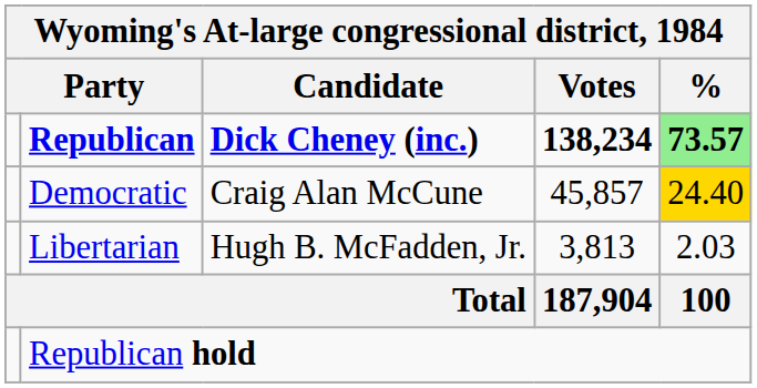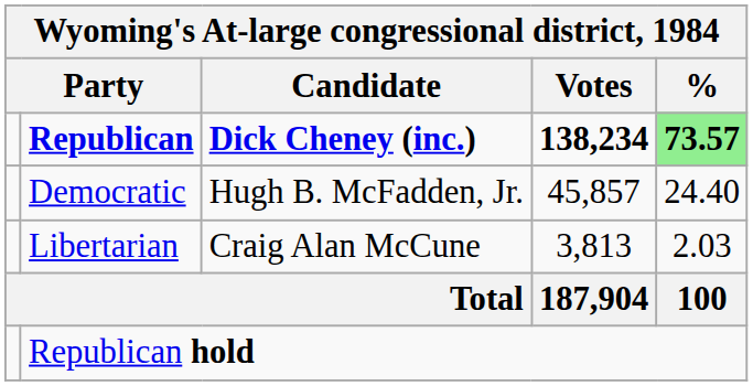 <table class=wikitable>
 <tr>
 <th colspan = 6>Wyoming's At-large congressional district, 1984</th>
 </tr>
 <tr>
 <th colspan=2>Party</th>
 <th>Candidate</th>
 <th>Votes</th>
 <th>%</th>
 </tr>
 <tr>
 <td></td>
 <td><strong><a href='#'>Republican</a></strong></td>
 <td><strong><a href='#'>Dick Cheney</a> (<a href='#'>inc.</a>)</strong></td>
 <td align=center><strong>138,234</strong></td>
 <td align=center style="background: lightgreen;"><strong>73.57</strong></td>
 </tr>
 <tr>
 <td></td>
 <td><a href='#'>Democratic</a></td>
-<td>Craig Alan McCune</td>
+<td>Hugh B. McFadden, Jr.</td>
 <td align=center>45,857</td>
-<td align=center style="background: gold;">24.40</td>
+<td align=center>24.40</td>
 </tr>
 <tr>
 <td></td>
 <td><a href='#'>Libertarian</a></td>
-<td>Hugh B. McFadden, Jr.</td>
+<td>Craig Alan McCune</td>
 <td align=center>3,813</td>
 <td align=center>2.03</td>
 </tr>
 <tr>
 <th colspan=3; style="text-align:right;">Total</th>
 <th align=center>187,904</th>
 <th align=center>100</th>
 </tr>
 <tr>
 <td></td>
 <td colspan=6; style="text-align:left;"><a href='#'>Republican</a> <strong>hold</strong></td>
 </tr>
 </table>
